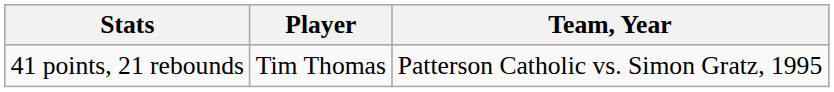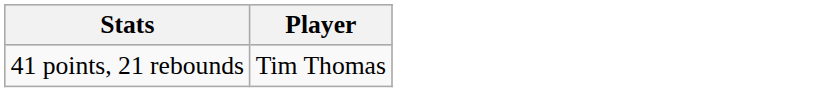 <table class="wikitable">
 <tr>
 <th>Stats</th>
 <th>Player</th>
-<th>Team, Year</th>
 </tr>
 <tr>
 <td>41 points, 21 rebounds</td>
 <td>Tim Thomas</td>
-<td>Patterson Catholic vs. Simon Gratz, 1995</td>
 </tr>
 </table>
